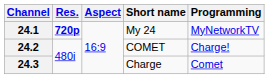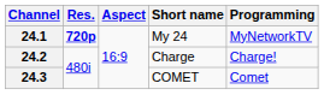 <table class="wikitable">
 <tr>
 <th scope = "col"><a href='#'>Channel</a></th>
 <th scope = "col"><a href='#'>Res.</a></th>
 <th scope = "col"><a href='#'>Aspect</a></th>
 <th scope = "col">Short name</th>
 <th scope = "col">Programming</th>
 </tr>
 <tr>
 <th scope = "row">24.1</th>
 <td><strong><a href='#'>720p</a></strong></td>
 <td rowspan="3"><a href='#'>16:9</a></td>
 <td>My 24</td>
 <td><a href='#'>MyNetworkTV</a></td>
 </tr>
 <tr>
 <th scope = "row">24.2</th>
 <td rowspan="2"><a href='#'>480i</a></td>
-<td>COMET</td>
+<td>Charge</td>
 <td><a href='#'>Charge!</a></td>
 </tr>
 <tr>
 <th scope = "row">24.3</th>
-<td>Charge</td>
+<td>COMET</td>
 <td><a href='#'>Comet</a></td>
 </tr>
 </table>
